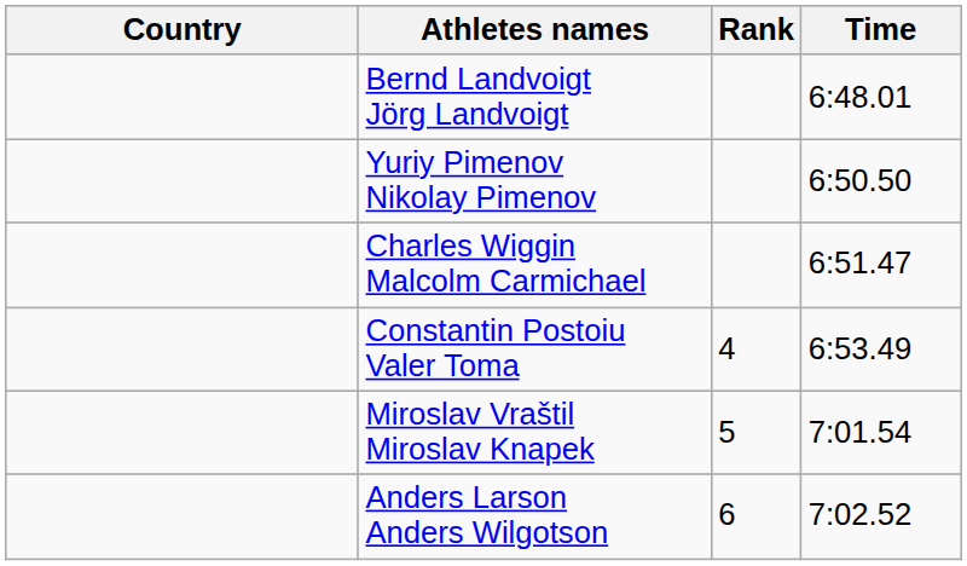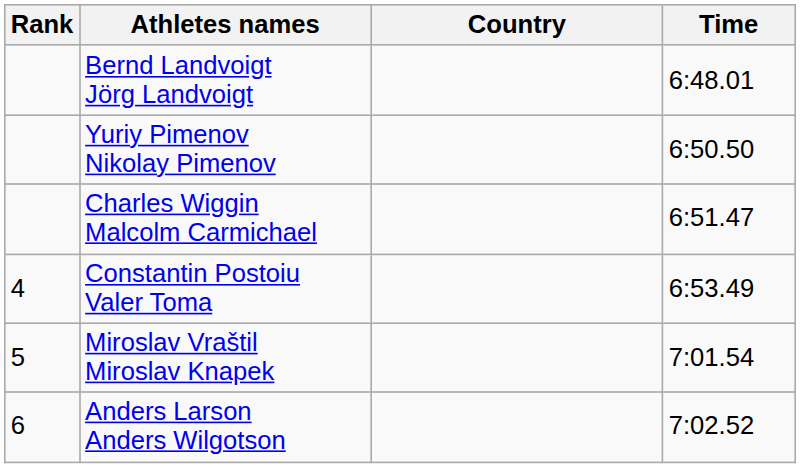 <table class="wikitable">
 <tr>
+<th width=25>Rank</th>
+<th width=175>Athletes names</th>
 <th width=175>Country</th>
-<th width=175>Athletes names</th>
-<th width=25>Rank</th>
 <th width=75>Time</th>
 </tr>
 <tr>
 <td></td>
 <td><a href='#'>Bernd Landvoigt</a><br><a href='#'>Jörg Landvoigt</a></td>
 <td></td>
 <td>6:48.01</td>
 </tr>
 <tr>
 <td></td>
 <td><a href='#'>Yuriy Pimenov</a><br><a href='#'>Nikolay Pimenov</a></td>
 <td></td>
 <td>6:50.50</td>
 </tr>
 <tr>
 <td></td>
 <td><a href='#'>Charles Wiggin</a><br><a href='#'>Malcolm Carmichael</a></td>
 <td></td>
 <td>6:51.47</td>
 </tr>
 <tr>
+<td>4</td>
+<td><a href='#'>Constantin Postoiu</a><br><a href='#'>Valer Toma</a></td>
 <td></td>
-<td><a href='#'>Constantin Postoiu</a><br><a href='#'>Valer Toma</a></td>
-<td>4</td>
 <td>6:53.49</td>
 </tr>
 <tr>
+<td>5</td>
+<td><a href='#'>Miroslav Vraštil</a><br><a href='#'>Miroslav Knapek</a></td>
 <td></td>
-<td><a href='#'>Miroslav Vraštil</a><br><a href='#'>Miroslav Knapek</a></td>
-<td>5</td>
 <td>7:01.54</td>
 </tr>
 <tr>
+<td>6</td>
+<td><a href='#'>Anders Larson</a><br><a href='#'>Anders Wilgotson</a></td>
 <td></td>
-<td><a href='#'>Anders Larson</a><br><a href='#'>Anders Wilgotson</a></td>
-<td>6</td>
 <td>7:02.52</td>
 </tr>
 </table>
